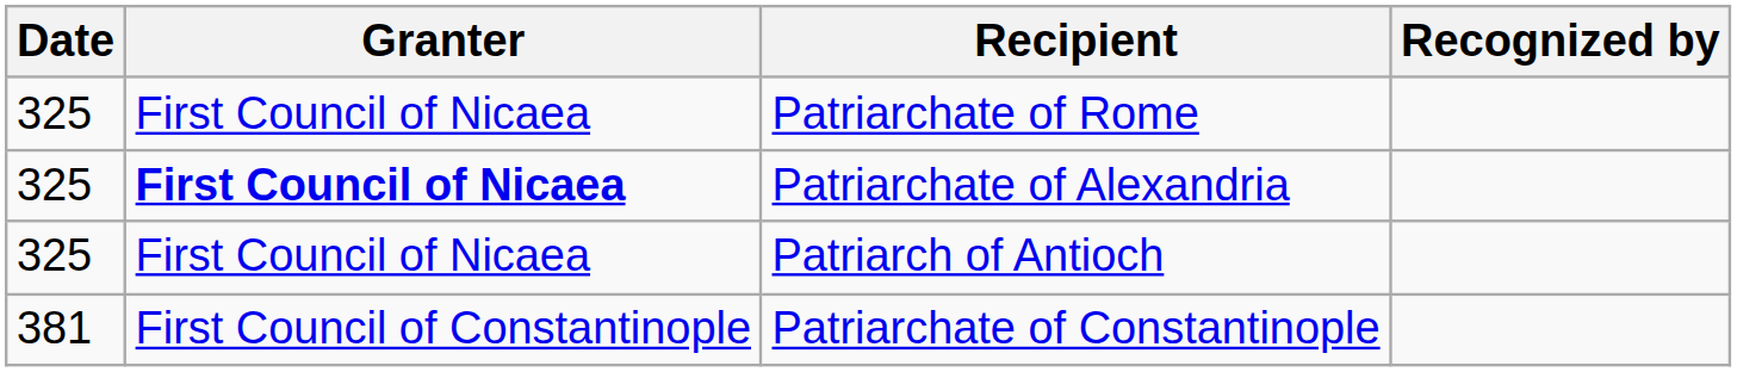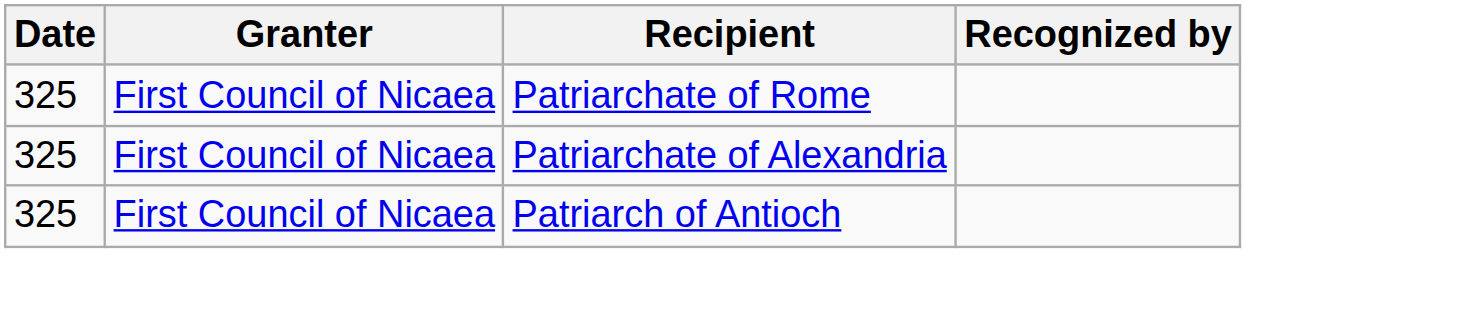 <table class="wikitable">
 <tr>
 <th>Date</th>
 <th>Granter</th>
 <th>Recipient</th>
 <th>Recognized by</th>
 </tr>
 <tr>
 <td>325</td>
 <td><a href='#'>First Council of Nicaea</a></td>
 <td><a href='#'>Patriarchate of Rome</a></td>
 <td></td>
 </tr>
 <tr>
 <td>325</td>
-<td><strong><a href='#'>First Council of Nicaea</a></strong></td>
+<td><a href='#'>First Council of Nicaea</a></td>
 <td><a href='#'>Patriarchate of Alexandria</a></td>
 <td></td>
 </tr>
 <tr>
 <td>325</td>
 <td><a href='#'>First Council of Nicaea</a></td>
 <td><a href='#'>Patriarch of Antioch</a></td>
 <td></td>
 </tr>
-<tr>
-<td>381</td>
-<td><a href='#'>First Council of Constantinople</a></td>
-<td><a href='#'>Patriarchate of Constantinople</a></td>
-<td></td>
-</tr>
 </table>
